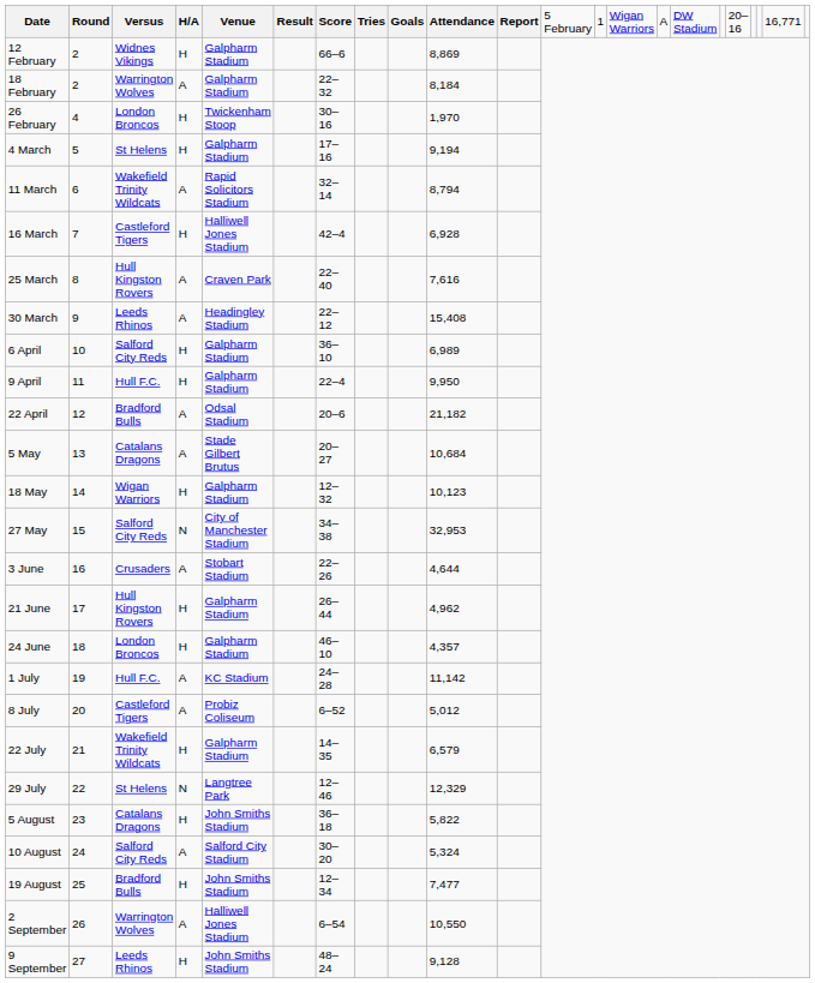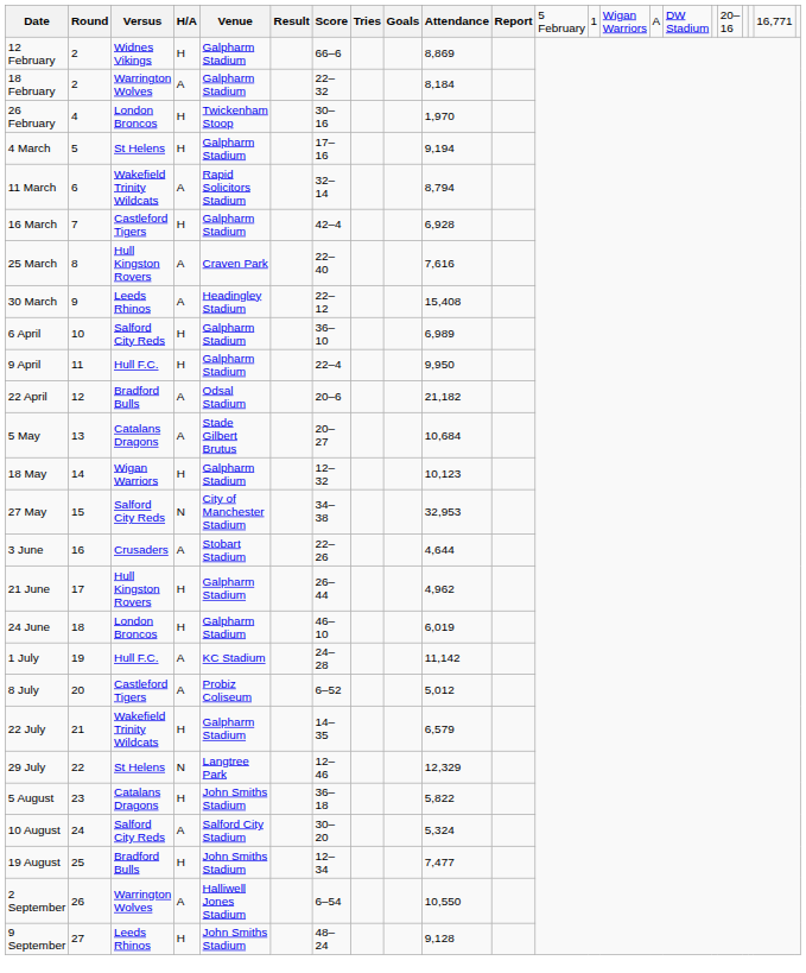 <table class="wikitable defaultleft col2center col4center col7center col10right" style="font-size:90%;">
 <tr>
 <th>Date</th>
 <th>Round</th>
 <th>Versus</th>
 <th>H/A</th>
 <th>Venue</th>
 <th>Result</th>
 <th>Score</th>
 <th>Tries</th>
 <th>Goals</th>
 <th>Attendance</th>
 <th>Report</th>
 <td>5 February</td>
 <td>1</td>
 <td> <a href='#'>Wigan Warriors</a></td>
 <td>A</td>
 <td><a href='#'>DW Stadium</a></td>
 <td></td>
 <td>20–16</td>
 <td></td>
 <td></td>
 <td>16,771</td>
 <td></td>
 </tr>
 <tr>
 <td>12 February</td>
 <td>2</td>
 <td> <a href='#'>Widnes Vikings</a></td>
 <td>H</td>
 <td><a href='#'>Galpharm Stadium</a></td>
 <td></td>
 <td>66–6</td>
 <td></td>
 <td></td>
 <td>8,869</td>
 <td></td>
 </tr>
 <tr>
 <td>18 February</td>
 <td>2</td>
 <td> <a href='#'>Warrington Wolves</a></td>
 <td>A</td>
 <td><a href='#'>Galpharm Stadium</a></td>
 <td></td>
 <td>22–32</td>
 <td></td>
 <td></td>
 <td>8,184</td>
 <td></td>
 </tr>
 <tr>
 <td>26 February</td>
 <td>4</td>
 <td> <a href='#'>London Broncos</a></td>
 <td>H</td>
 <td><a href='#'>Twickenham Stoop</a></td>
 <td></td>
 <td>30–16</td>
 <td></td>
 <td></td>
 <td>1,970</td>
 <td></td>
 </tr>
 <tr>
 <td>4 March</td>
 <td>5</td>
 <td> <a href='#'>St Helens</a></td>
 <td>H</td>
 <td><a href='#'>Galpharm Stadium</a></td>
 <td></td>
 <td>17–16</td>
 <td></td>
 <td></td>
 <td>9,194</td>
 <td></td>
 </tr>
 <tr>
 <td>11 March</td>
 <td>6</td>
 <td> <a href='#'>Wakefield Trinity Wildcats</a></td>
 <td>A</td>
 <td><a href='#'>Rapid Solicitors Stadium</a></td>
 <td></td>
 <td>32–14</td>
 <td></td>
 <td></td>
 <td>8,794</td>
 <td></td>
 </tr>
 <tr>
 <td>16 March</td>
 <td>7</td>
 <td> <a href='#'>Castleford Tigers</a></td>
 <td>H</td>
-<td><a href='#'>Halliwell Jones Stadium</a></td>
+<td><a href='#'>Galpharm Stadium</a></td>
 <td></td>
 <td>42–4</td>
 <td></td>
 <td></td>
 <td>6,928</td>
 <td></td>
 </tr>
 <tr>
 <td>25 March</td>
 <td>8</td>
 <td> <a href='#'>Hull Kingston Rovers</a></td>
 <td>A</td>
 <td><a href='#'>Craven Park</a></td>
 <td></td>
 <td>22–40</td>
 <td></td>
 <td></td>
 <td>7,616</td>
 <td></td>
 </tr>
 <tr>
 <td>30 March</td>
 <td>9</td>
 <td> <a href='#'>Leeds Rhinos</a></td>
 <td>A</td>
 <td><a href='#'>Headingley Stadium</a></td>
 <td></td>
 <td>22–12</td>
 <td></td>
 <td></td>
 <td>15,408</td>
 <td></td>
 </tr>
 <tr>
 <td>6 April</td>
 <td>10</td>
 <td> <a href='#'>Salford City Reds</a></td>
 <td>H</td>
 <td><a href='#'>Galpharm Stadium</a></td>
 <td></td>
 <td>36–10</td>
 <td></td>
 <td></td>
 <td>6,989</td>
 <td></td>
 </tr>
 <tr>
 <td>9 April</td>
 <td>11</td>
 <td> <a href='#'>Hull F.C.</a></td>
 <td>H</td>
 <td><a href='#'>Galpharm Stadium</a></td>
 <td></td>
 <td>22–4</td>
 <td></td>
 <td></td>
 <td>9,950</td>
 <td></td>
 </tr>
 <tr>
 <td>22 April</td>
 <td>12</td>
 <td> <a href='#'>Bradford Bulls</a></td>
 <td>A</td>
 <td><a href='#'>Odsal Stadium</a></td>
 <td></td>
 <td>20–6</td>
 <td></td>
 <td></td>
 <td>21,182</td>
 <td></td>
 </tr>
 <tr>
 <td>5 May</td>
 <td>13</td>
 <td> <a href='#'>Catalans Dragons</a></td>
 <td>A</td>
 <td><a href='#'>Stade Gilbert Brutus</a></td>
 <td></td>
 <td>20–27</td>
 <td></td>
 <td></td>
 <td>10,684</td>
 <td></td>
 </tr>
 <tr>
 <td>18 May</td>
 <td>14</td>
 <td> <a href='#'>Wigan Warriors</a></td>
 <td>H</td>
 <td><a href='#'>Galpharm Stadium</a></td>
 <td></td>
 <td>12–32</td>
 <td></td>
 <td></td>
 <td>10,123</td>
 <td></td>
 </tr>
 <tr>
 <td>27 May</td>
 <td>15</td>
 <td> <a href='#'>Salford City Reds</a></td>
 <td>N</td>
 <td><a href='#'>City of Manchester Stadium</a></td>
 <td></td>
 <td>34–38</td>
 <td></td>
 <td></td>
 <td>32,953</td>
 <td></td>
 </tr>
 <tr>
 <td>3 June</td>
 <td>16</td>
 <td> <a href='#'>Crusaders</a></td>
 <td>A</td>
 <td><a href='#'>Stobart Stadium</a></td>
 <td></td>
 <td>22–26</td>
 <td></td>
 <td></td>
 <td>4,644</td>
 <td></td>
 </tr>
 <tr>
 <td>21 June</td>
 <td>17</td>
 <td> <a href='#'>Hull Kingston Rovers</a></td>
 <td>H</td>
 <td><a href='#'>Galpharm Stadium</a></td>
 <td></td>
 <td>26–44</td>
 <td></td>
 <td></td>
 <td>4,962</td>
 <td></td>
 </tr>
 <tr>
 <td>24 June</td>
 <td>18</td>
 <td> <a href='#'>London Broncos</a></td>
 <td>H</td>
 <td><a href='#'>Galpharm Stadium</a></td>
 <td></td>
 <td>46–10</td>
 <td></td>
 <td></td>
-<td>4,357</td>
+<td>6,019</td>
 <td></td>
 </tr>
 <tr>
 <td>1 July</td>
 <td>19</td>
 <td> <a href='#'>Hull F.C.</a></td>
 <td>A</td>
 <td><a href='#'>KC Stadium</a></td>
 <td></td>
 <td>24–28</td>
 <td></td>
 <td></td>
 <td>11,142</td>
 <td></td>
 </tr>
 <tr>
 <td>8 July</td>
 <td>20</td>
 <td> <a href='#'>Castleford Tigers</a></td>
 <td>A</td>
 <td><a href='#'>Probiz Coliseum</a></td>
 <td></td>
 <td>6–52</td>
 <td></td>
 <td></td>
 <td>5,012</td>
 <td></td>
 </tr>
 <tr>
 <td>22 July</td>
 <td>21</td>
 <td> <a href='#'>Wakefield Trinity Wildcats</a></td>
 <td>H</td>
 <td><a href='#'>Galpharm Stadium</a></td>
 <td></td>
 <td>14–35</td>
 <td></td>
 <td></td>
 <td>6,579</td>
 <td></td>
 </tr>
 <tr>
 <td>29 July</td>
 <td>22</td>
 <td> <a href='#'>St Helens</a></td>
 <td>N</td>
 <td><a href='#'>Langtree Park</a></td>
 <td></td>
 <td>12–46</td>
 <td></td>
 <td></td>
 <td>12,329</td>
 <td></td>
 </tr>
 <tr>
 <td>5 August</td>
 <td>23</td>
 <td> <a href='#'>Catalans Dragons</a></td>
 <td>H</td>
 <td><a href='#'>John Smiths Stadium</a></td>
 <td></td>
 <td>36–18</td>
 <td></td>
 <td></td>
 <td>5,822</td>
 <td></td>
 </tr>
 <tr>
 <td>10 August</td>
 <td>24</td>
 <td> <a href='#'>Salford City Reds</a></td>
 <td>A</td>
 <td><a href='#'>Salford City Stadium</a></td>
 <td></td>
 <td>30–20</td>
 <td></td>
 <td></td>
 <td>5,324</td>
 <td></td>
 </tr>
 <tr>
 <td>19 August</td>
 <td>25</td>
 <td> <a href='#'>Bradford Bulls</a></td>
 <td>H</td>
 <td><a href='#'>John Smiths Stadium</a></td>
 <td></td>
 <td>12–34</td>
 <td></td>
 <td></td>
 <td>7,477</td>
 <td></td>
 </tr>
 <tr>
 <td>2 September</td>
 <td>26</td>
 <td> <a href='#'>Warrington Wolves</a></td>
 <td>A</td>
 <td><a href='#'>Halliwell Jones Stadium</a></td>
 <td></td>
 <td>6–54</td>
 <td></td>
 <td></td>
 <td>10,550</td>
 <td></td>
 </tr>
 <tr>
 <td>9 September</td>
 <td>27</td>
 <td> <a href='#'>Leeds Rhinos</a></td>
 <td>H</td>
 <td><a href='#'>John Smiths Stadium</a></td>
 <td></td>
 <td>48–24</td>
 <td></td>
 <td></td>
 <td>9,128</td>
 <td></td>
 </tr>
 </table>
